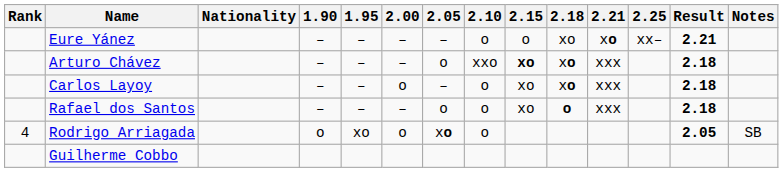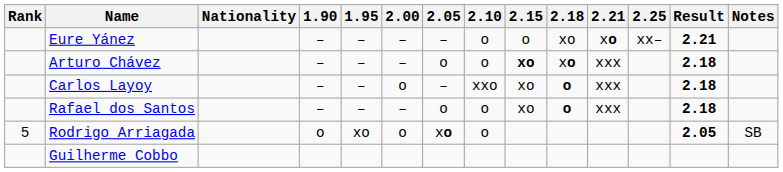 <table class="wikitable sortable" style="text-align:center">
 <tr>
 <th>Rank</th>
 <th>Name</th>
 <th>Nationality</th>
 <th>1.90</th>
 <th>1.95</th>
 <th>2.00</th>
 <th>2.05</th>
 <th>2.10</th>
 <th>2.15</th>
 <th>2.18</th>
 <th>2.21</th>
 <th>2.25</th>
 <th>Result</th>
 <th>Notes</th>
 </tr>
 <tr>
 <td></td>
 <td align=left><a href='#'>Eure Yánez</a></td>
 <td align=left></td>
 <td>–</td>
 <td>–</td>
 <td>–</td>
 <td>–</td>
 <td>o</td>
 <td>o</td>
 <td>xo</td>
 <td>x<strong>o</strong></td>
 <td>xx–</td>
 <td><strong>2.21</strong></td>
 <td></td>
 </tr>
 <tr>
 <td></td>
 <td align=left><a href='#'>Arturo Chávez</a></td>
 <td align=left></td>
 <td>–</td>
 <td>–</td>
 <td>–</td>
 <td>o</td>
-<td>xxo</td>
+<td>o</td>
 <td><strong>xo</strong></td>
 <td>x<strong>o</strong></td>
 <td>xxx</td>
 <td></td>
 <td><strong>2.18</strong></td>
 <td></td>
 </tr>
 <tr>
 <td></td>
 <td align=left><a href='#'>Carlos Layoy</a></td>
 <td align=left></td>
 <td>–</td>
 <td>–</td>
 <td>o</td>
 <td>–</td>
-<td>o</td>
+<td>xxo</td>
 <td>xo</td>
-<td>x<strong>o</strong></td>
+<td><strong>o</strong></td>
 <td>xxx</td>
 <td></td>
 <td><strong>2.18</strong></td>
 <td></td>
 </tr>
 <tr>
 <td></td>
 <td align=left><a href='#'>Rafael dos Santos</a></td>
 <td align=left></td>
 <td>–</td>
 <td>–</td>
 <td>–</td>
 <td>o</td>
 <td>o</td>
 <td>xo</td>
 <td><strong>o</strong></td>
 <td>xxx</td>
 <td></td>
 <td><strong>2.18</strong></td>
 <td></td>
 </tr>
 <tr>
-<td>4</td>
+<td>5</td>
 <td align=left><a href='#'>Rodrigo Arriagada</a></td>
 <td align=left></td>
 <td>o</td>
 <td>xo</td>
 <td>o</td>
 <td>x<strong>o</strong></td>
 <td>o</td>
 <td></td>
 <td></td>
 <td></td>
 <td></td>
 <td><strong>2.05</strong></td>
 <td>SB</td>
 </tr>
 <tr>
 <td></td>
 <td align=left><a href='#'>Guilherme Cobbo</a></td>
 <td align=left></td>
 <td></td>
 <td></td>
 <td></td>
 <td></td>
 <td></td>
 <td></td>
 <td></td>
 <td></td>
 <td></td>
 <td><strong></strong></td>
 <td></td>
 </tr>
 </table>
